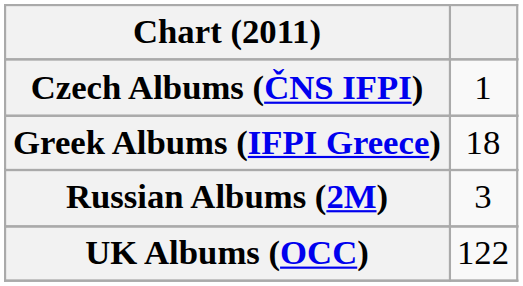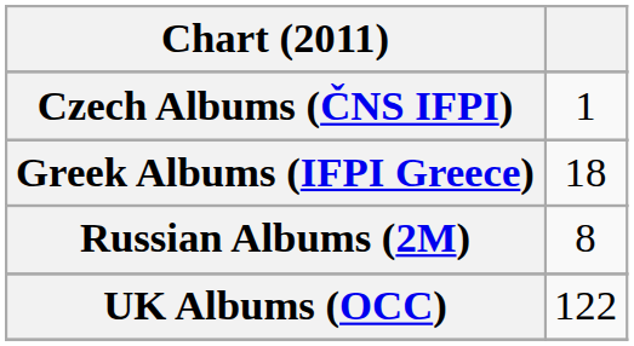 <table class="wikitable sortable plainrowheaders" style="text-align:center;">
 <tr>
 <th scope="col">Chart (2011)</th>
 <th scope="col"></th>
 </tr>
 <tr>
 </tr>
 <tr>
 </tr>
 <tr>
 </tr>
 <tr>
 </tr>
 <tr>
 <th scope="row">Czech Albums (<a href='#'>ČNS IFPI</a>)</th>
 <td>1</td>
 </tr>
 <tr>
 </tr>
 <tr>
 </tr>
 <tr>
 </tr>
 <tr>
 </tr>
 <tr>
 <th scope="row">Greek Albums (<a href='#'>IFPI Greece</a>)</th>
 <td>18</td>
 </tr>
 <tr>
 </tr>
 <tr>
 </tr>
 <tr>
 </tr>
 <tr>
 </tr>
 <tr>
 <th scope="row">Russian Albums (<a href='#'>2M</a>)</th>
-<td>3</td>
+<td>8</td>
 </tr>
 <tr>
 </tr>
 <tr>
 </tr>
 <tr>
 </tr>
 <tr>
 <th scope="row">UK Albums (<a href='#'>OCC</a>)</th>
 <td>122</td>
 </tr>
 <tr>
 </tr>
 </table>
